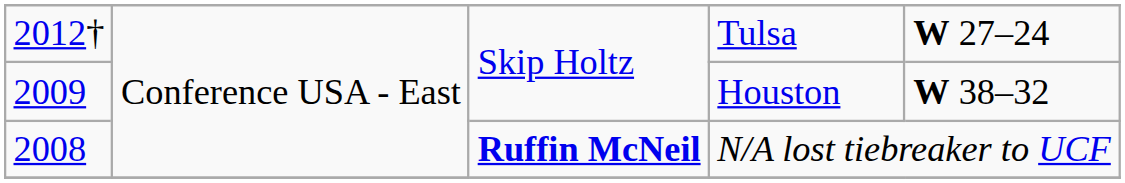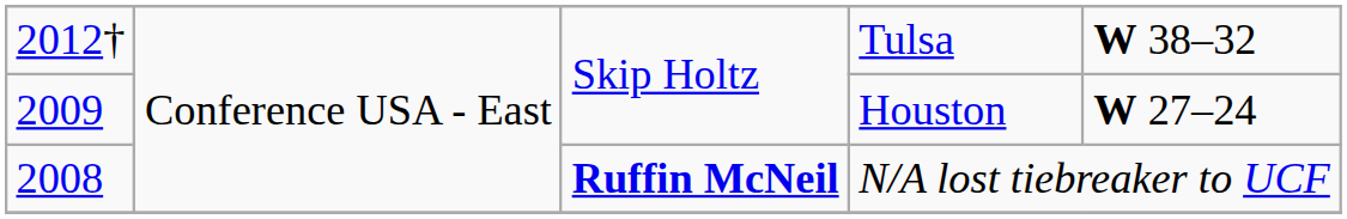 <table class="wikitable">
 <tr>
 </tr>
 <tr>
 <td><a href='#'>2012</a>†</td>
 <td rowspan="3">Conference USA - East</td>
 <td rowspan="2"><a href='#'>Skip Holtz</a></td>
 <td><a href='#'>Tulsa</a></td>
-<td><strong>W</strong> 27–24</td>
+<td><strong>W</strong> 38–32</td>
 </tr>
 <tr>
 <td><a href='#'>2009</a></td>
 <td><a href='#'>Houston</a></td>
-<td><strong>W</strong> 38–32</td>
+<td><strong>W</strong> 27–24</td>
 </tr>
 <tr>
 <td><a href='#'>2008</a></td>
 <td><strong><a href='#'>Ruffin McNeil</a></strong></td>
 <td colspan="2"><em>N/A lost tiebreaker to <a href='#'>UCF</a></em></td>
 </tr>
 <tr>
 </tr>
 </table>
